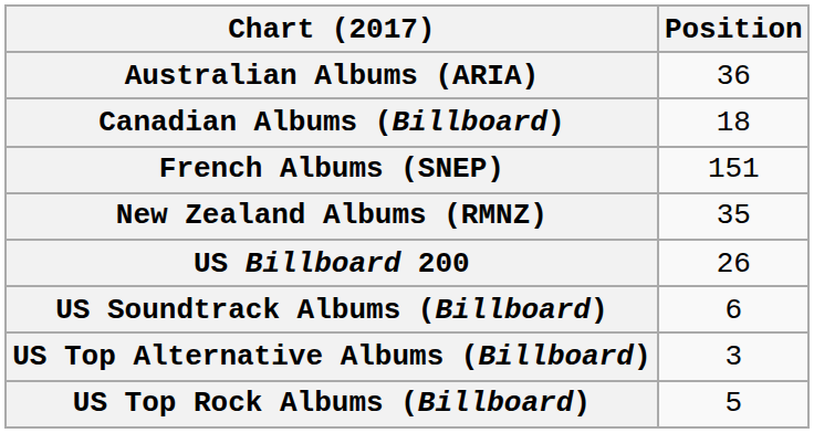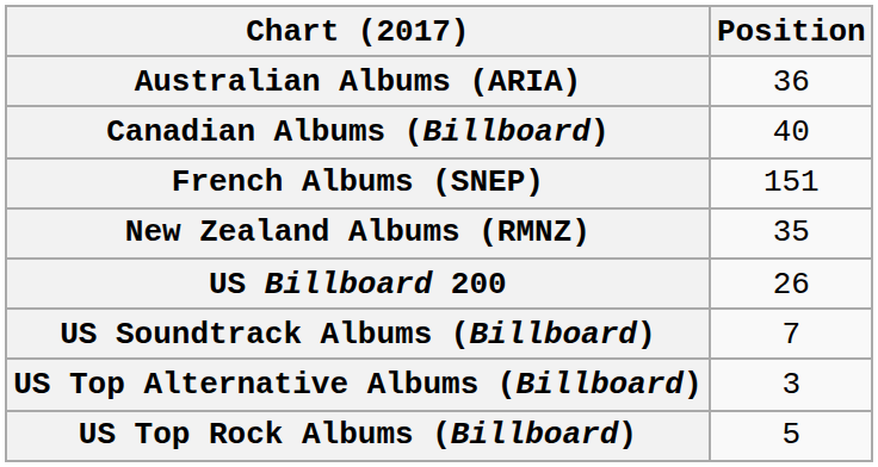 <table class="wikitable sortable plainrowheaders" style="text-align:center">
 <tr>
 <th scope="col">Chart (2017)</th>
 <th scope="col">Position</th>
 </tr>
 <tr>
 <th scope="row">Australian Albums (ARIA)</th>
 <td>36</td>
 </tr>
 <tr>
 <th scope="row">Canadian Albums (<em>Billboard</em>)</th>
-<td>18</td>
+<td>40</td>
 </tr>
 <tr>
 <th scope="row">French Albums (SNEP)</th>
 <td>151</td>
 </tr>
 <tr>
 <th scope="row">New Zealand Albums (RMNZ)</th>
 <td>35</td>
 </tr>
 <tr>
 <th scope="row">US <em>Billboard</em> 200</th>
 <td>26</td>
 </tr>
 <tr>
 <th scope="row">US Soundtrack Albums (<em>Billboard</em>)</th>
-<td>6</td>
+<td>7</td>
 </tr>
 <tr>
 <th scope="row">US Top Alternative Albums (<em>Billboard</em>)</th>
 <td>3</td>
 </tr>
 <tr>
 <th scope="row">US Top Rock Albums (<em>Billboard</em>)</th>
 <td>5</td>
 </tr>
 </table>
